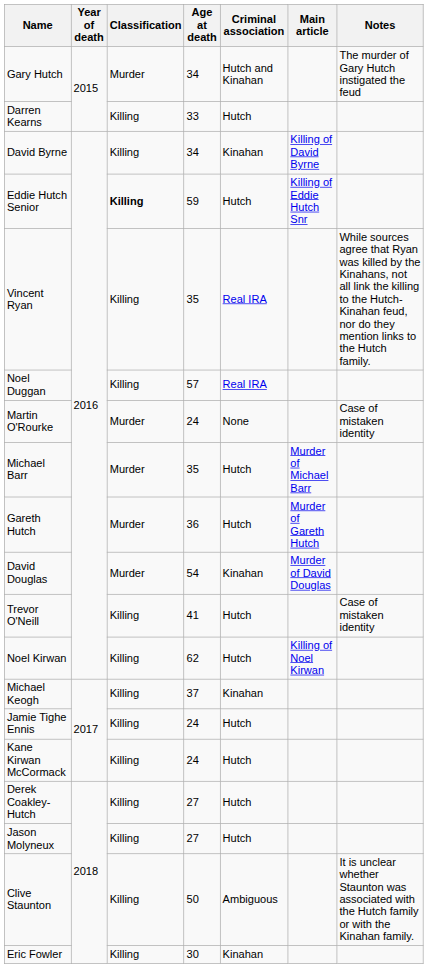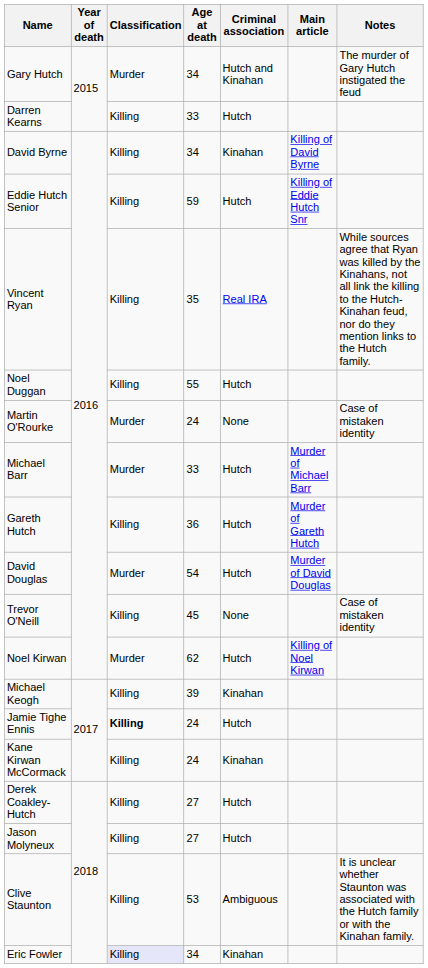 <table class="wikitable">
 <tr>
 <th>Name</th>
 <th>Year of death</th>
 <th>Classification </th>
 <th>Age at death</th>
 <th>Criminal association</th>
 <th>Main article</th>
 <th>Notes</th>
 </tr>
 <tr>
 <td>Gary Hutch</td>
 <td rowspan="2">2015</td>
 <td>Murder</td>
 <td>34</td>
 <td>Hutch and Kinahan</td>
 <td></td>
 <td>The murder of Gary Hutch instigated the feud</td>
 </tr>
 <tr>
 <td>Darren Kearns</td>
 <td>Killing</td>
 <td>33</td>
 <td>Hutch</td>
 <td></td>
 <td></td>
 </tr>
 <tr>
 <td>David Byrne</td>
 <td rowspan="10">2016</td>
 <td>Killing</td>
 <td>34</td>
 <td>Kinahan</td>
 <td><a href='#'>Killing of David Byrne</a></td>
 <td></td>
 </tr>
 <tr>
 <td>Eddie Hutch Senior</td>
-<td><strong>Killing</strong></td>
+<td>Killing</td>
 <td>59</td>
 <td>Hutch</td>
 <td><a href='#'>Killing of Eddie Hutch Snr</a></td>
 <td></td>
 </tr>
 <tr>
 <td>Vincent Ryan</td>
 <td>Killing</td>
 <td>35</td>
 <td><a href='#'>Real IRA</a></td>
 <td></td>
 <td>While sources agree that Ryan was killed by the Kinahans, not all link the killing to the Hutch-Kinahan feud, nor do they mention links to the Hutch family.</td>
 </tr>
 <tr>
 <td>Noel Duggan</td>
 <td>Killing</td>
-<td>57</td>
-<td><a href='#'>Real IRA</a></td>
+<td>55</td>
+<td>Hutch</td>
 <td></td>
 <td></td>
 </tr>
 <tr>
 <td>Martin O'Rourke</td>
 <td>Murder</td>
 <td>24</td>
 <td>None</td>
 <td></td>
 <td>Case of mistaken identity</td>
 </tr>
 <tr>
 <td>Michael Barr</td>
 <td>Murder</td>
-<td>35</td>
+<td>33</td>
 <td>Hutch</td>
 <td><a href='#'>Murder of Michael Barr</a></td>
 <td></td>
 </tr>
 <tr>
 <td>Gareth Hutch</td>
-<td>Murder</td>
+<td>Killing</td>
 <td>36</td>
 <td>Hutch</td>
 <td><a href='#'>Murder of Gareth Hutch</a></td>
 <td></td>
 </tr>
 <tr>
 <td>David Douglas</td>
 <td>Murder</td>
 <td>54</td>
-<td>Kinahan</td>
+<td>Hutch</td>
 <td><a href='#'>Murder of David Douglas</a></td>
 <td></td>
 </tr>
 <tr>
 <td>Trevor O'Neill</td>
 <td>Killing</td>
-<td>41</td>
-<td>Hutch</td>
+<td>45</td>
+<td>None</td>
 <td></td>
 <td>Case of mistaken identity</td>
 </tr>
 <tr>
 <td>Noel Kirwan</td>
-<td>Killing</td>
+<td>Murder</td>
 <td>62</td>
 <td>Hutch</td>
 <td><a href='#'>Killing of Noel Kirwan</a></td>
 <td></td>
 </tr>
 <tr>
 <td>Michael Keogh</td>
 <td rowspan="3">2017</td>
 <td>Killing</td>
-<td>37</td>
+<td>39</td>
 <td>Kinahan</td>
 <td></td>
 <td></td>
 </tr>
 <tr>
 <td>Jamie Tighe Ennis</td>
-<td>Killing</td>
+<td><strong>Killing</strong></td>
 <td>24</td>
 <td>Hutch</td>
 <td></td>
 <td></td>
 </tr>
 <tr>
 <td>Kane Kirwan McCormack</td>
 <td>Killing</td>
 <td>24</td>
-<td>Hutch</td>
+<td>Kinahan</td>
 <td></td>
 <td></td>
 </tr>
 <tr>
 <td>Derek Coakley-Hutch</td>
 <td rowspan="4">2018</td>
 <td>Killing</td>
 <td>27</td>
 <td>Hutch</td>
 <td></td>
 <td></td>
 </tr>
 <tr>
 <td>Jason Molyneux</td>
 <td>Killing</td>
 <td>27</td>
 <td>Hutch</td>
 <td></td>
 <td></td>
 </tr>
 <tr>
 <td>Clive Staunton</td>
 <td>Killing</td>
-<td>50</td>
+<td>53</td>
 <td>Ambiguous</td>
 <td></td>
 <td>It is unclear whether Staunton was associated with the Hutch family or with the Kinahan family.</td>
 </tr>
 <tr>
 <td>Eric Fowler</td>
-<td>Killing</td>
-<td>30</td>
+<td style="background: lavender;">Killing</td>
+<td>34</td>
 <td>Kinahan</td>
 <td></td>
 <td></td>
 </tr>
 </table>
